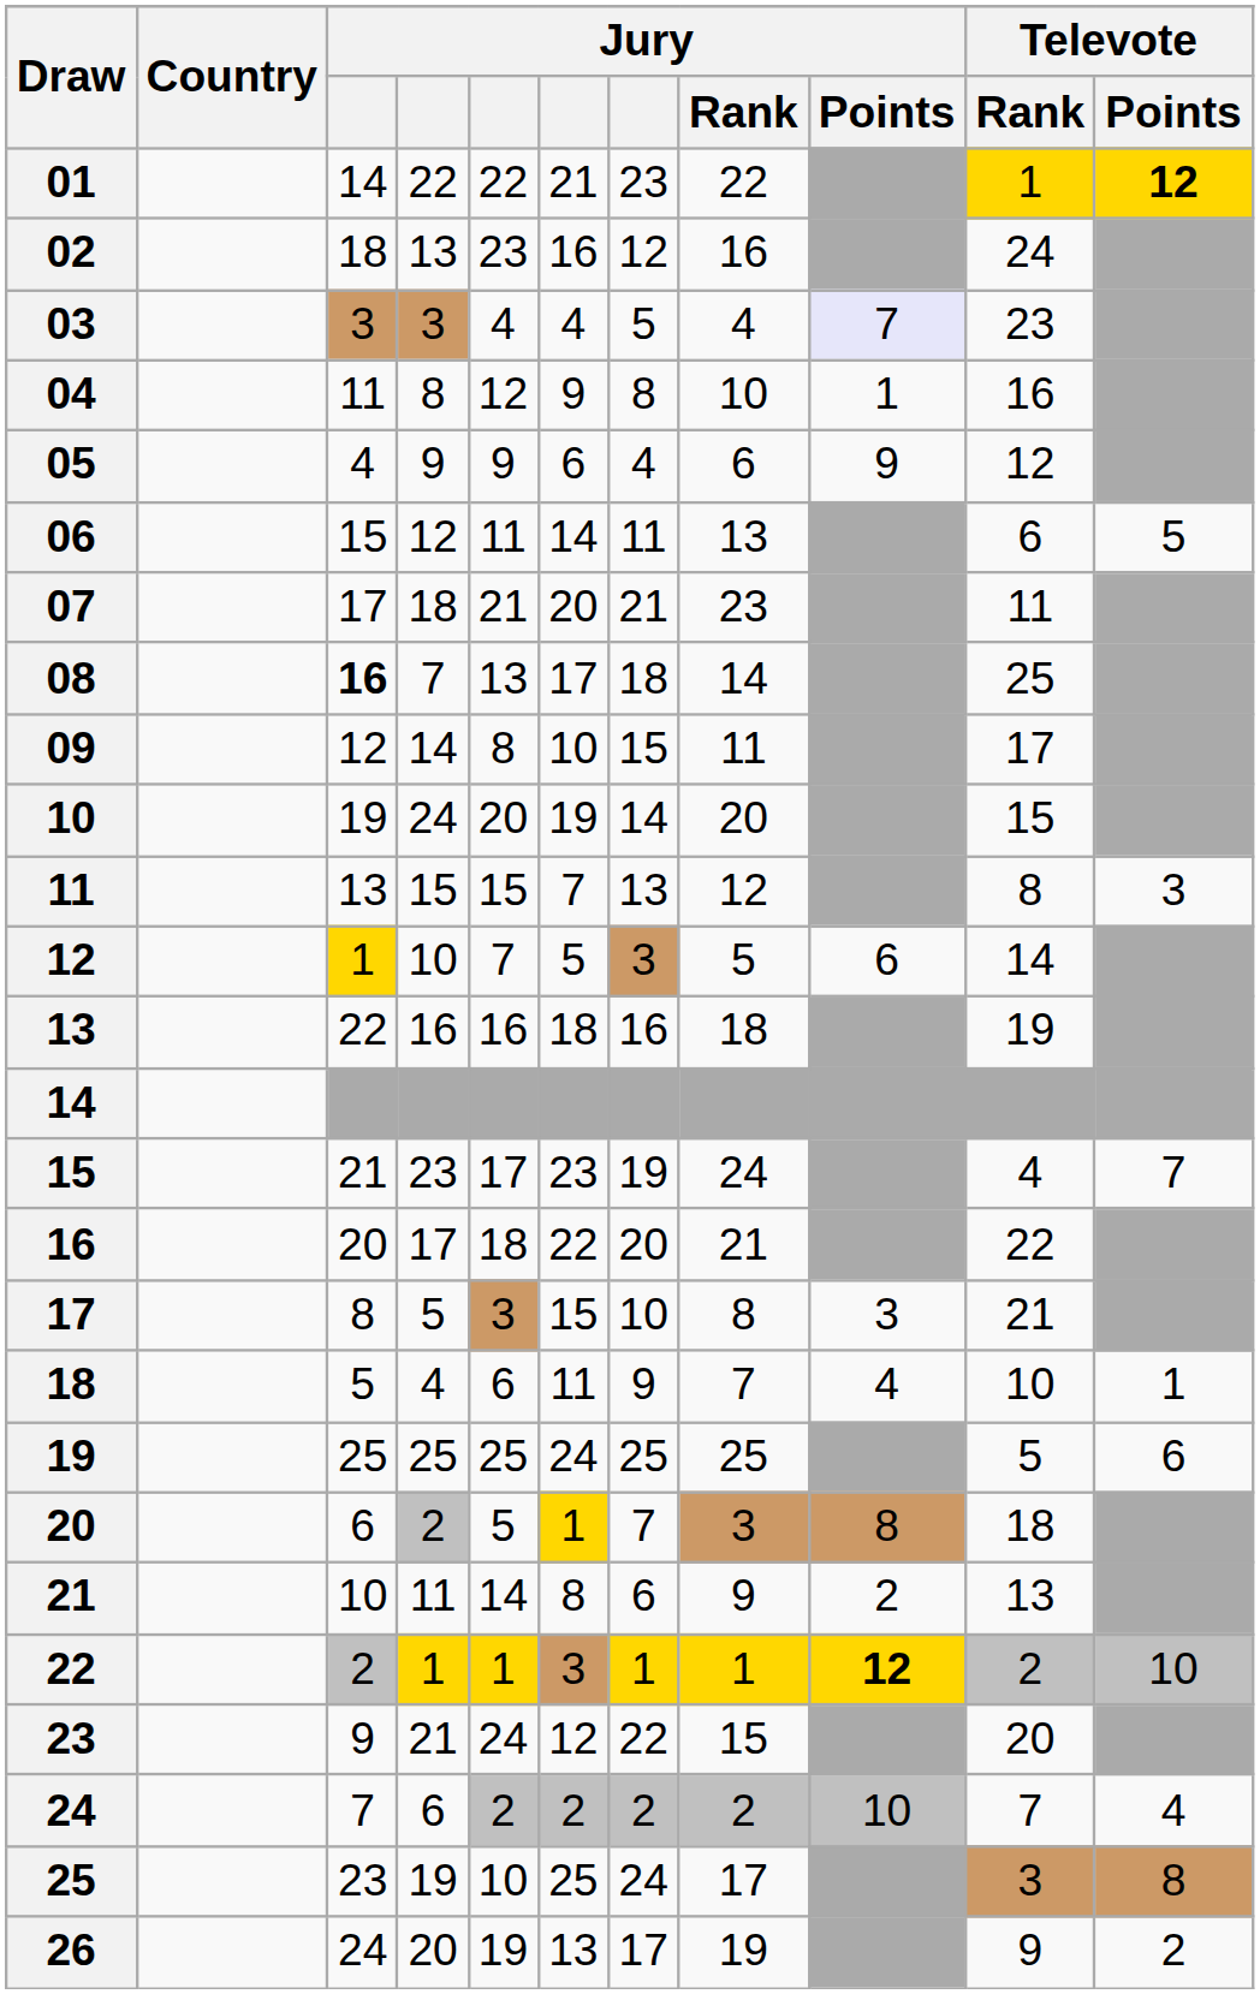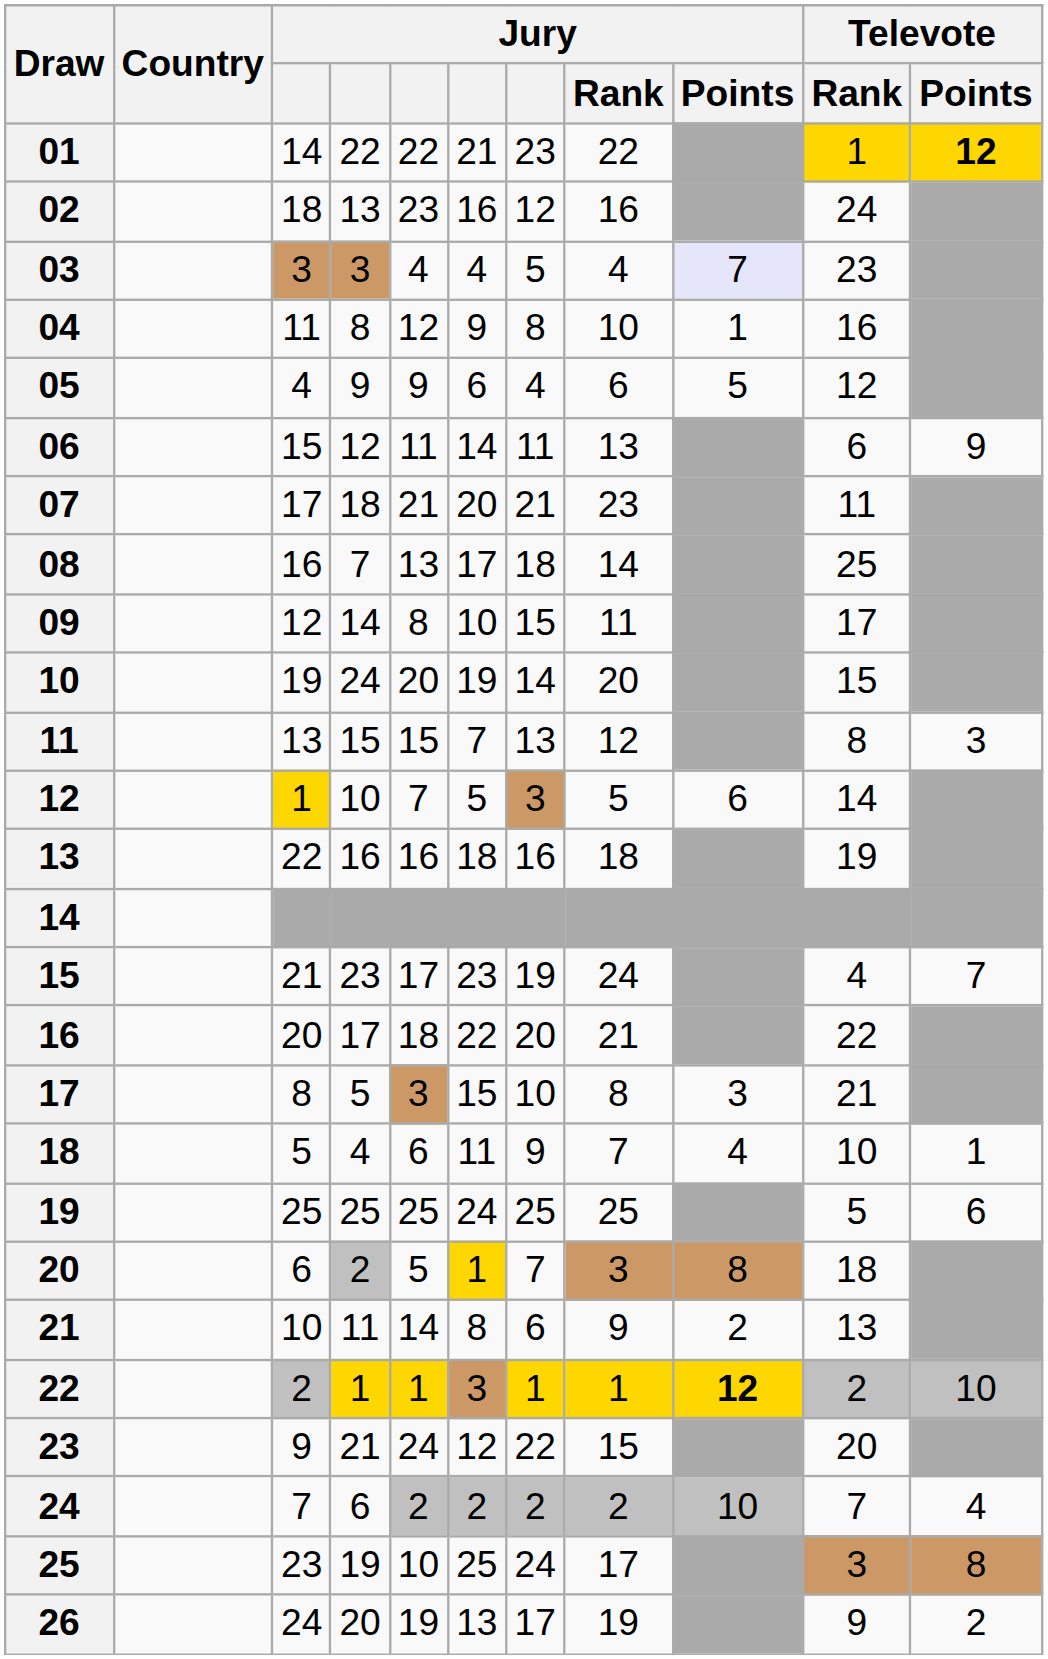 <table class="sortable wikitable collapsible plainrowheaders" style="text-align:center;">
 <tr>
 </tr>
 <tr>
 <th scope="col" rowspan="2">Draw</th>
 <th scope="col" rowspan="2">Country</th>
 <th scope="col" colspan="7">Jury</th>
 <th scope="col" colspan="2">Televote</th>
 </tr>
 <tr>
 <th scope="col"><small></small></th>
 <th scope="col"><small></small></th>
 <th scope="col"><small></small></th>
 <th scope="col"><small></small></th>
 <th scope="col"><small></small></th>
 <th scope="col">Rank</th>
 <th scope="col">Points</th>
 <th scope="col">Rank</th>
 <th scope="col">Points</th>
 </tr>
 <tr>
 <th scope="row" style="text-align:center;">01</th>
 <td style="text-align:left;"></td>
 <td>14</td>
 <td>22</td>
 <td>22</td>
 <td>21</td>
 <td>23</td>
 <td>22</td>
 <td style="background:#AAAAAA;"></td>
 <td style="background:gold;">1</td>
 <td style="background:gold;"><strong>12</strong></td>
 </tr>
 <tr>
 <th scope="row" style="text-align:center;">02</th>
 <td style="text-align:left;"></td>
 <td>18</td>
 <td>13</td>
 <td>23</td>
 <td>16</td>
 <td>12</td>
 <td>16</td>
 <td style="background:#AAAAAA;"></td>
 <td>24</td>
 <td style="background:#AAAAAA;"></td>
 </tr>
 <tr>
 <th scope="row" style="text-align:center;">03</th>
 <td style="text-align:left;"></td>
 <td style="background:#CC9966;">3</td>
 <td style="background:#CC9966;">3</td>
 <td>4</td>
 <td>4</td>
 <td>5</td>
 <td>4</td>
 <td style="background: lavender;">7</td>
 <td>23</td>
 <td style="background:#AAAAAA;"></td>
 </tr>
 <tr>
 <th scope="row" style="text-align:center;">04</th>
 <td style="text-align:left;"></td>
 <td>11</td>
 <td>8</td>
 <td>12</td>
 <td>9</td>
 <td>8</td>
 <td>10</td>
 <td>1</td>
 <td>16</td>
 <td style="background:#AAAAAA;"></td>
 </tr>
 <tr>
 <th scope="row" style="text-align:center;">05</th>
 <td style="text-align:left;"></td>
 <td>4</td>
 <td>9</td>
 <td>9</td>
 <td>6</td>
 <td>4</td>
 <td>6</td>
-<td>9</td>
+<td>5</td>
 <td>12</td>
 <td style="background:#AAAAAA;"></td>
 </tr>
 <tr>
 <th scope="row" style="text-align:center;">06</th>
 <td style="text-align:left;"></td>
 <td>15</td>
 <td>12</td>
 <td>11</td>
 <td>14</td>
 <td>11</td>
 <td>13</td>
 <td style="background:#AAAAAA;"></td>
 <td>6</td>
-<td>5</td>
+<td>9</td>
 </tr>
 <tr>
 <th scope="row" style="text-align:center;">07</th>
 <td style="text-align:left;"></td>
 <td>17</td>
 <td>18</td>
 <td>21</td>
 <td>20</td>
 <td>21</td>
 <td>23</td>
 <td style="background:#AAAAAA;"></td>
 <td>11</td>
 <td style="background:#AAAAAA;"></td>
 </tr>
 <tr>
 <th scope="row" style="text-align:center;">08</th>
 <td style="text-align:left;"></td>
-<td><strong>16</strong></td>
+<td>16</td>
 <td>7</td>
 <td>13</td>
 <td>17</td>
 <td>18</td>
 <td>14</td>
 <td style="background:#AAAAAA;"></td>
 <td>25</td>
 <td style="background:#AAAAAA;"></td>
 </tr>
 <tr>
 <th scope="row" style="text-align:center;">09</th>
 <td style="text-align:left;"></td>
 <td>12</td>
 <td>14</td>
 <td>8</td>
 <td>10</td>
 <td>15</td>
 <td>11</td>
 <td style="background:#AAAAAA;"></td>
 <td>17</td>
 <td style="background:#AAAAAA;"></td>
 </tr>
 <tr>
 <th scope="row" style="text-align:center;">10</th>
 <td style="text-align:left;"></td>
 <td>19</td>
 <td>24</td>
 <td>20</td>
 <td>19</td>
 <td>14</td>
 <td>20</td>
 <td style="background:#AAAAAA;"></td>
 <td>15</td>
 <td style="background:#AAAAAA;"></td>
 </tr>
 <tr>
 <th scope="row" style="text-align:center;">11</th>
 <td style="text-align:left;"></td>
 <td>13</td>
 <td>15</td>
 <td>15</td>
 <td>7</td>
 <td>13</td>
 <td>12</td>
 <td style="background:#AAAAAA;"></td>
 <td>8</td>
 <td>3</td>
 </tr>
 <tr>
 <th scope="row" style="text-align:center;">12</th>
 <td style="text-align:left;"></td>
 <td style="background:gold;">1</td>
 <td>10</td>
 <td>7</td>
 <td>5</td>
 <td style="background:#CC9966;">3</td>
 <td>5</td>
 <td>6</td>
 <td>14</td>
 <td style="background:#AAAAAA;"></td>
 </tr>
 <tr>
 <th scope="row" style="text-align:center;">13</th>
 <td style="text-align:left;"></td>
 <td>22</td>
 <td>16</td>
 <td>16</td>
 <td>18</td>
 <td>16</td>
 <td>18</td>
 <td style="background:#AAAAAA;"></td>
 <td>19</td>
 <td style="background:#AAAAAA;"></td>
 </tr>
 <tr class="sortbottom">
 <th scope="row" style="text-align:center;">14</th>
 <td style="text-align:left;"></td>
 <td style="background:#AAAAAA;"></td>
 <td style="background:#AAAAAA;"></td>
 <td style="background:#AAAAAA;"></td>
 <td style="background:#AAAAAA;"></td>
 <td style="background:#AAAAAA;"></td>
 <td style="background:#AAAAAA;"></td>
 <td style="background:#AAAAAA;"></td>
 <td style="background:#AAAAAA;"></td>
 <td style="background:#AAAAAA;"></td>
 </tr>
 <tr>
 <th scope="row" style="text-align:center;">15</th>
 <td style="text-align:left;"></td>
 <td>21</td>
 <td>23</td>
 <td>17</td>
 <td>23</td>
 <td>19</td>
 <td>24</td>
 <td style="background:#AAAAAA;"></td>
 <td>4</td>
 <td>7</td>
 </tr>
 <tr>
 <th scope="row" style="text-align:center;">16</th>
 <td style="text-align:left;"></td>
 <td>20</td>
 <td>17</td>
 <td>18</td>
 <td>22</td>
 <td>20</td>
 <td>21</td>
 <td style="background:#AAAAAA;"></td>
 <td>22</td>
 <td style="background:#AAAAAA;"></td>
 </tr>
 <tr>
 <th scope="row" style="text-align:center;">17</th>
 <td style="text-align:left;"></td>
 <td>8</td>
 <td>5</td>
 <td style="background:#CC9966;">3</td>
 <td>15</td>
 <td>10</td>
 <td>8</td>
 <td>3</td>
 <td>21</td>
 <td style="background:#AAAAAA;"></td>
 </tr>
 <tr>
 <th scope="row" style="text-align:center;">18</th>
 <td style="text-align:left;"></td>
 <td>5</td>
 <td>4</td>
 <td>6</td>
 <td>11</td>
 <td>9</td>
 <td>7</td>
 <td>4</td>
 <td>10</td>
 <td>1</td>
 </tr>
 <tr>
 <th scope="row" style="text-align:center;">19</th>
 <td style="text-align:left;"></td>
 <td>25</td>
 <td>25</td>
 <td>25</td>
 <td>24</td>
 <td>25</td>
 <td>25</td>
 <td style="background:#AAAAAA;"></td>
 <td>5</td>
 <td>6</td>
 </tr>
 <tr>
 <th scope="row" style="text-align:center;">20</th>
 <td style="text-align:left;"></td>
 <td>6</td>
 <td style="background:silver;">2</td>
 <td>5</td>
 <td style="background:gold;">1</td>
 <td>7</td>
 <td style="background:#CC9966;">3</td>
 <td style="background:#CC9966;">8</td>
 <td>18</td>
 <td style="background:#AAAAAA;"></td>
 </tr>
 <tr>
 <th scope="row" style="text-align:center;">21</th>
 <td style="text-align:left;"></td>
 <td>10</td>
 <td>11</td>
 <td>14</td>
 <td>8</td>
 <td>6</td>
 <td>9</td>
 <td>2</td>
 <td>13</td>
 <td style="background:#AAAAAA;"></td>
 </tr>
 <tr>
 <th scope="row" style="text-align:center;">22</th>
 <td style="text-align:left;"></td>
 <td style="background:silver;">2</td>
 <td style="background:gold;">1</td>
 <td style="background:gold;">1</td>
 <td style="background:#CC9966;">3</td>
 <td style="background:gold;">1</td>
 <td style="background:gold;">1</td>
 <td style="background:gold;"><strong>12</strong></td>
 <td style="background:silver;">2</td>
 <td style="background:silver;">10</td>
 </tr>
 <tr>
 <th scope="row" style="text-align:center;">23</th>
 <td style="text-align:left;"></td>
 <td>9</td>
 <td>21</td>
 <td>24</td>
 <td>12</td>
 <td>22</td>
 <td>15</td>
 <td style="background:#AAAAAA;"></td>
 <td>20</td>
 <td style="background:#AAAAAA;"></td>
 </tr>
 <tr>
 <th scope="row" style="text-align:center;">24</th>
 <td style="text-align:left;"></td>
 <td>7</td>
 <td>6</td>
 <td style="background:silver;">2</td>
 <td style="background:silver;">2</td>
 <td style="background:silver;">2</td>
 <td style="background:silver;">2</td>
 <td style="background:silver;">10</td>
 <td>7</td>
 <td>4</td>
 </tr>
 <tr>
 <th scope="row" style="text-align:center;">25</th>
 <td style="text-align:left;"></td>
 <td>23</td>
 <td>19</td>
 <td>10</td>
 <td>25</td>
 <td>24</td>
 <td>17</td>
 <td style="background:#AAAAAA;"></td>
 <td style="background:#CC9966;">3</td>
 <td style="background:#CC9966;">8</td>
 </tr>
 <tr>
 <th scope="row" style="text-align:center;">26</th>
 <td style="text-align:left;"></td>
 <td>24</td>
 <td>20</td>
 <td>19</td>
 <td>13</td>
 <td>17</td>
 <td>19</td>
 <td style="background:#AAAAAA;"></td>
 <td>9</td>
 <td>2</td>
 </tr>
 </table>
